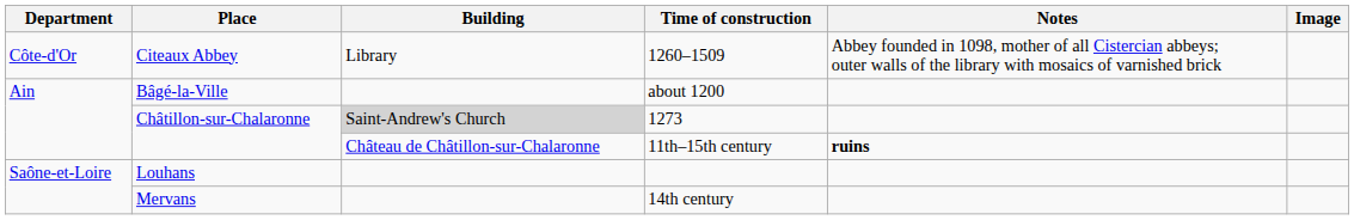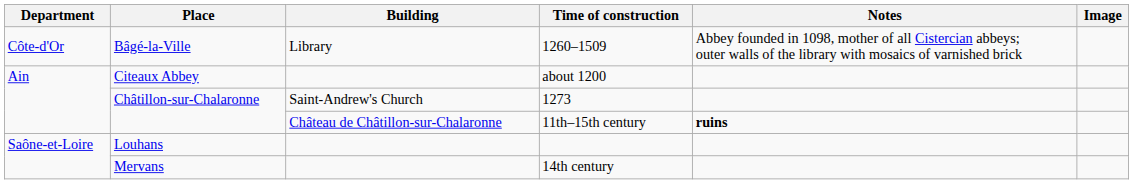 <table class="wikitable" style="border:2px; width:100%;">
 <tr>
 <th>Department</th>
 <th>Place</th>
 <th>Building</th>
 <th>Time of construction</th>
 <th>Notes</th>
 <th>Image</th>
 </tr>
 <tr>
 <td><a href='#'>Côte-d'Or</a></td>
-<td><a href='#'>Citeaux Abbey</a></td>
+<td><a href='#'>Bâgé-la-Ville</a></td>
 <td>Library</td>
 <td>1260–1509</td>
 <td>Abbey founded in 1098, mother of all <a href='#'>Cistercian</a> abbeys;<br>outer walls of the library with mosaics of varnished brick</td>
 <td></td>
 </tr>
 <tr>
 <td rowspan=3 valign=top><a href='#'>Ain</a></td>
-<td><a href='#'>Bâgé-la-Ville</a></td>
+<td><a href='#'>Citeaux Abbey</a></td>
 <td></td>
 <td>about 1200</td>
 <td></td>
 <td></td>
 </tr>
 <tr>
 <td rowspan=2 valign=top><a href='#'>Châtillon-sur-Chalaronne</a></td>
-<td style="background: lightgrey;">Saint-Andrew's Church</td>
+<td>Saint-Andrew's Church</td>
 <td>1273</td>
 <td></td>
 <td></td>
 </tr>
 <tr>
 <td><a href='#'>Château de Châtillon-sur-Chalaronne</a></td>
 <td>11th–15th century</td>
 <td><strong>ruins</strong></td>
 <td></td>
 </tr>
 <tr>
 <td rowspan=2 valign=top><a href='#'>Saône-et-Loire</a></td>
 <td><a href='#'>Louhans</a></td>
 <td></td>
 <td></td>
 <td></td>
 <td></td>
 </tr>
 <tr>
 <td><a href='#'>Mervans</a></td>
 <td></td>
 <td>14th century</td>
 <td></td>
 <td></td>
 </tr>
 </table>
